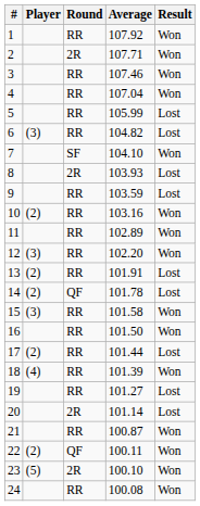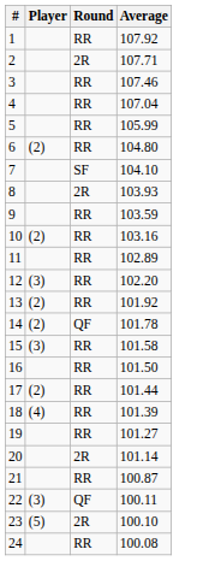 <table class ="wikitable sortable">
 <tr>
 <th>#</th>
 <th>Player</th>
 <th>Round</th>
 <th>Average</th>
-<th>Result</th>
 </tr>
 <tr>
 <td>1</td>
 <td></td>
 <td>RR</td>
 <td>107.92</td>
-<td>Won</td>
 </tr>
 <tr>
 <td>2</td>
 <td></td>
 <td>2R</td>
 <td>107.71</td>
-<td>Won</td>
 </tr>
 <tr>
 <td>3</td>
 <td></td>
 <td>RR</td>
 <td>107.46</td>
-<td>Won</td>
 </tr>
 <tr>
 <td>4</td>
 <td></td>
 <td>RR</td>
 <td>107.04</td>
-<td>Won</td>
 </tr>
 <tr>
 <td>5</td>
 <td></td>
 <td>RR</td>
 <td>105.99</td>
-<td>Lost</td>
 </tr>
 <tr>
 <td>6</td>
-<td> (3)</td>
+<td> (2)</td>
 <td>RR</td>
-<td>104.82</td>
-<td>Lost</td>
+<td>104.80</td>
 </tr>
 <tr>
 <td>7</td>
 <td></td>
 <td>SF</td>
 <td>104.10</td>
-<td>Won</td>
 </tr>
 <tr>
 <td>8</td>
 <td></td>
 <td>2R</td>
 <td>103.93</td>
-<td>Lost</td>
 </tr>
 <tr>
 <td>9</td>
 <td></td>
 <td>RR</td>
 <td>103.59</td>
-<td>Lost</td>
 </tr>
 <tr>
 <td>10</td>
 <td> (2)</td>
 <td>RR</td>
 <td>103.16</td>
-<td>Won</td>
 </tr>
 <tr>
 <td>11</td>
 <td></td>
 <td>RR</td>
 <td>102.89</td>
-<td>Won</td>
 </tr>
 <tr>
 <td>12</td>
 <td> (3)</td>
 <td>RR</td>
 <td>102.20</td>
-<td>Won</td>
 </tr>
 <tr>
 <td>13</td>
 <td> (2)</td>
 <td>RR</td>
-<td>101.91</td>
-<td>Lost</td>
+<td>101.92</td>
 </tr>
 <tr>
 <td>14</td>
 <td> (2)</td>
 <td>QF</td>
 <td>101.78</td>
-<td>Lost</td>
 </tr>
 <tr>
 <td>15</td>
 <td> (3)</td>
 <td>RR</td>
 <td>101.58</td>
-<td>Won</td>
 </tr>
 <tr>
 <td>16</td>
 <td></td>
 <td>RR</td>
 <td>101.50</td>
-<td>Won</td>
 </tr>
 <tr>
 <td>17</td>
 <td> (2)</td>
 <td>RR</td>
 <td>101.44</td>
-<td>Lost</td>
 </tr>
 <tr>
 <td>18</td>
 <td> (4)</td>
 <td>RR</td>
 <td>101.39</td>
-<td>Won</td>
 </tr>
 <tr>
 <td>19</td>
 <td></td>
 <td>RR</td>
 <td>101.27</td>
-<td>Lost</td>
 </tr>
 <tr>
 <td>20</td>
 <td></td>
 <td>2R</td>
 <td>101.14</td>
-<td>Lost</td>
 </tr>
 <tr>
 <td>21</td>
 <td></td>
 <td>RR</td>
 <td>100.87</td>
-<td>Won</td>
 </tr>
 <tr>
 <td>22</td>
-<td> (2)</td>
+<td> (3)</td>
 <td>QF</td>
 <td>100.11</td>
-<td>Won</td>
 </tr>
 <tr>
 <td>23</td>
 <td> (5)</td>
 <td>2R</td>
 <td>100.10</td>
-<td>Won</td>
 </tr>
 <tr>
 <td>24</td>
 <td></td>
 <td>RR</td>
 <td>100.08</td>
-<td>Won</td>
 </tr>
 </table>
